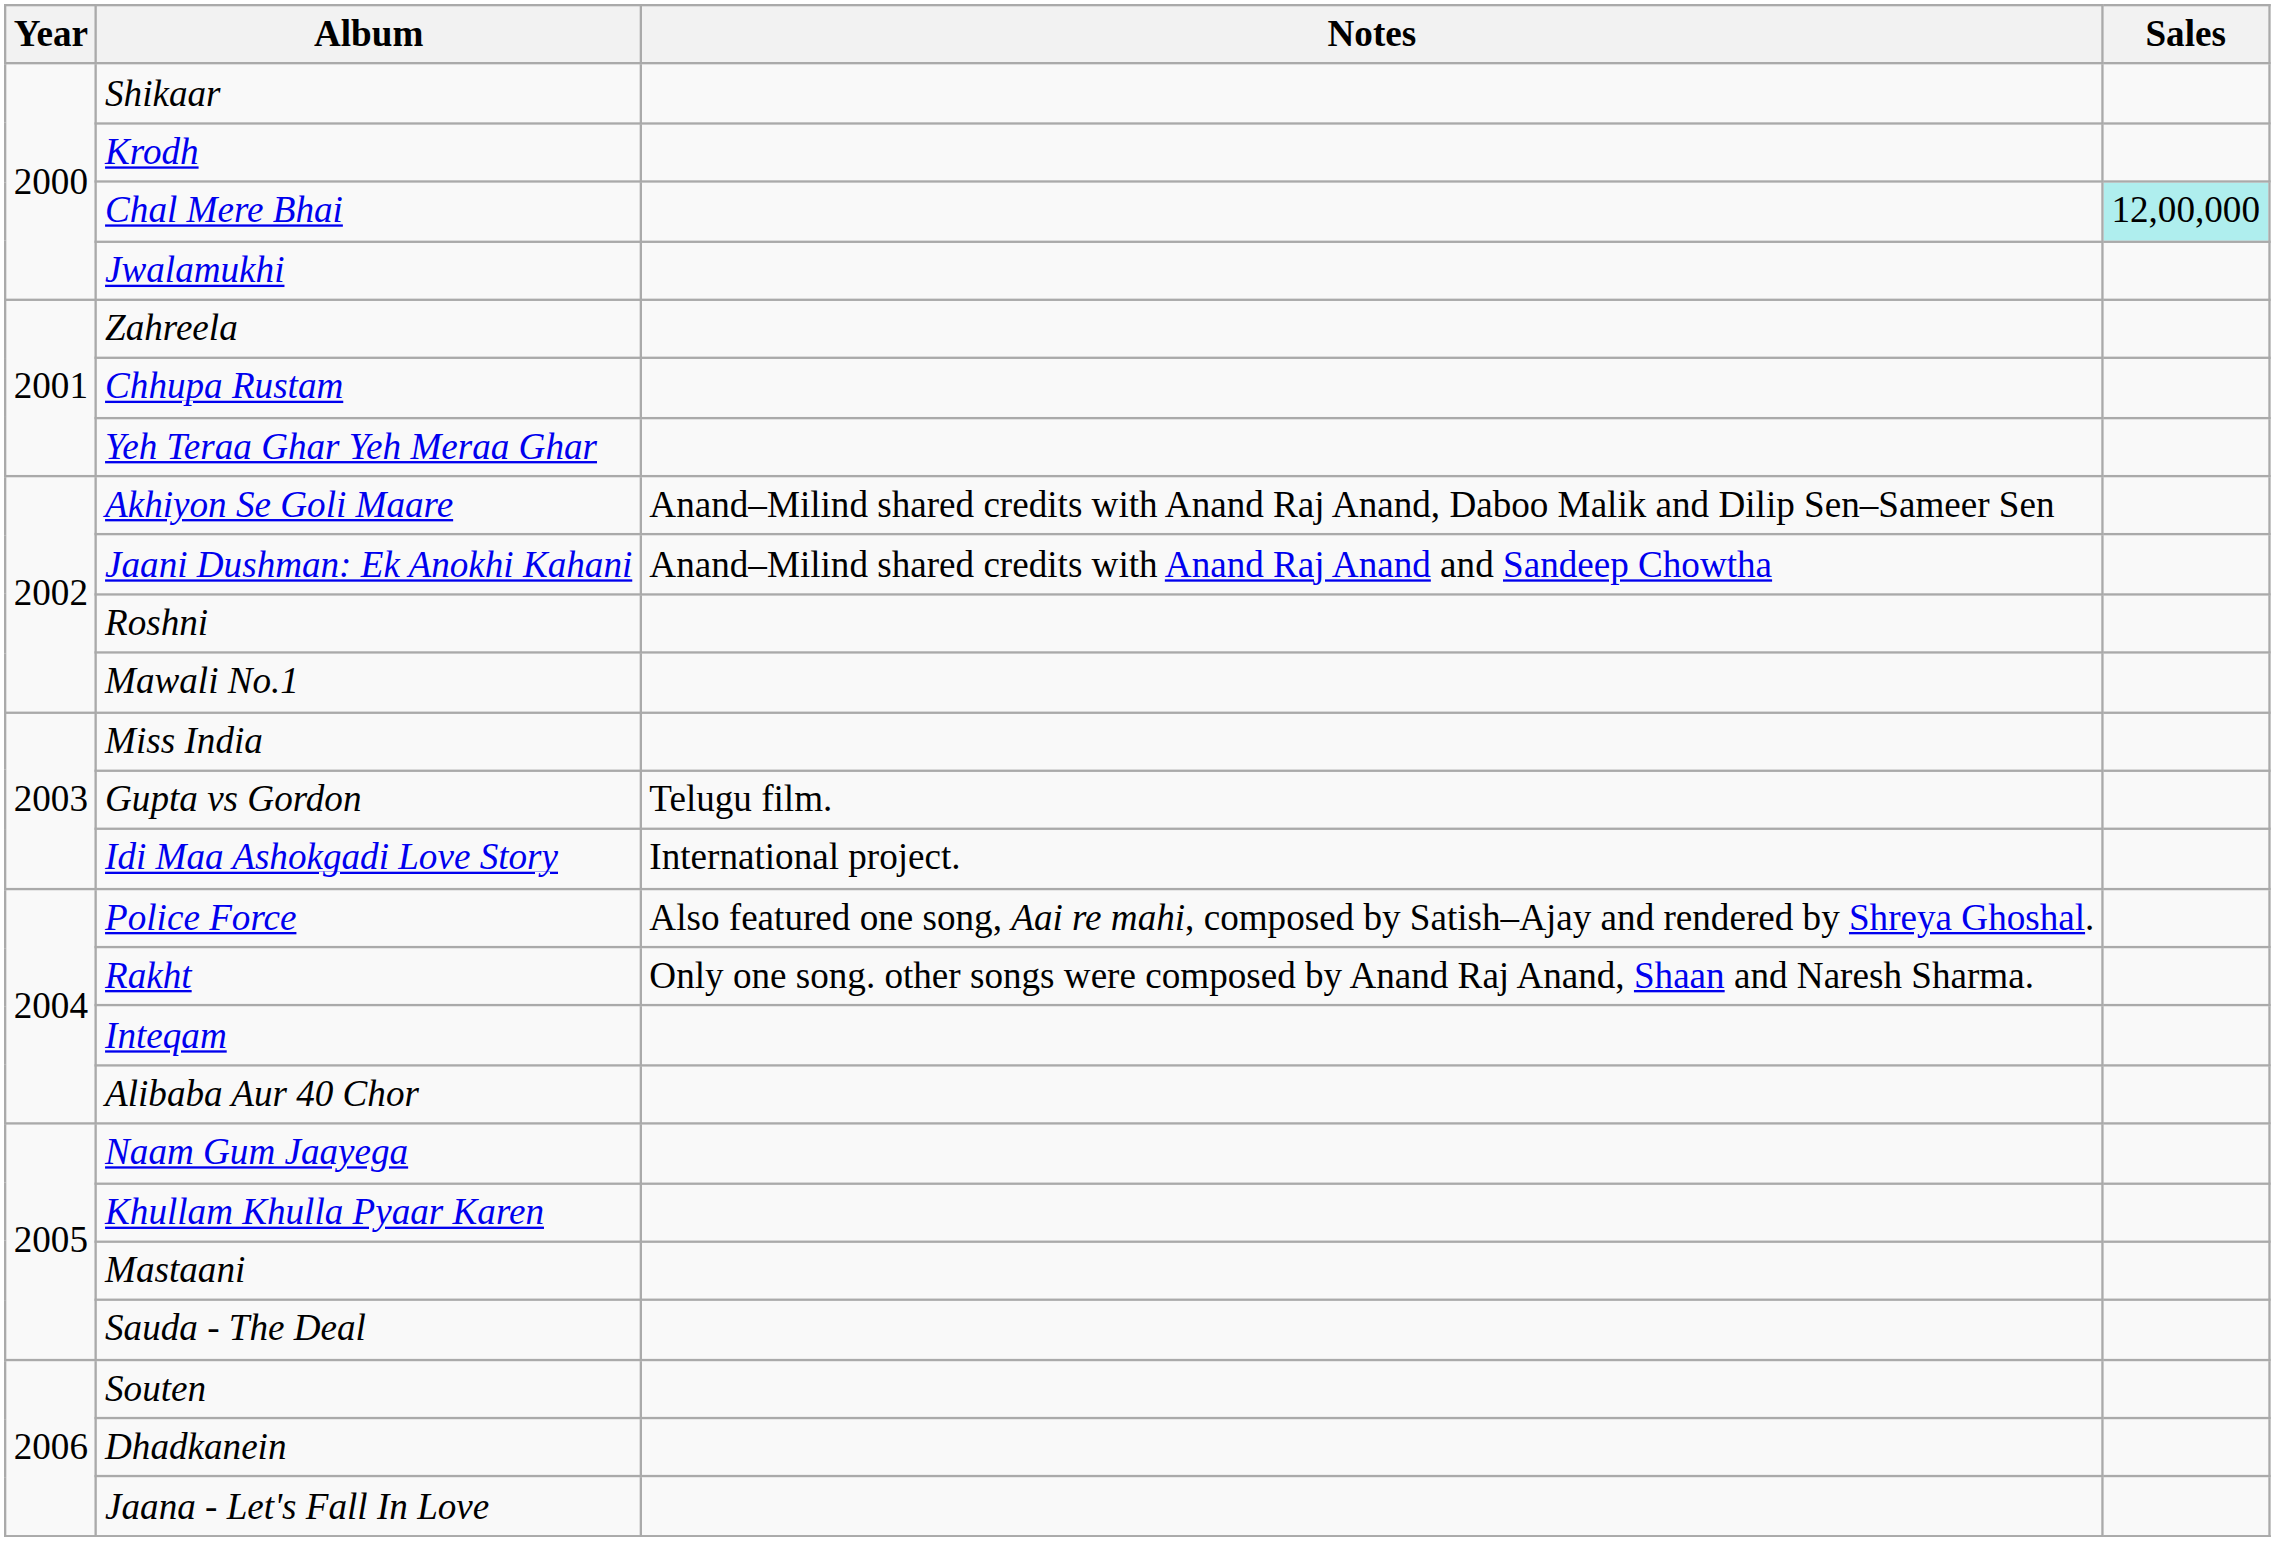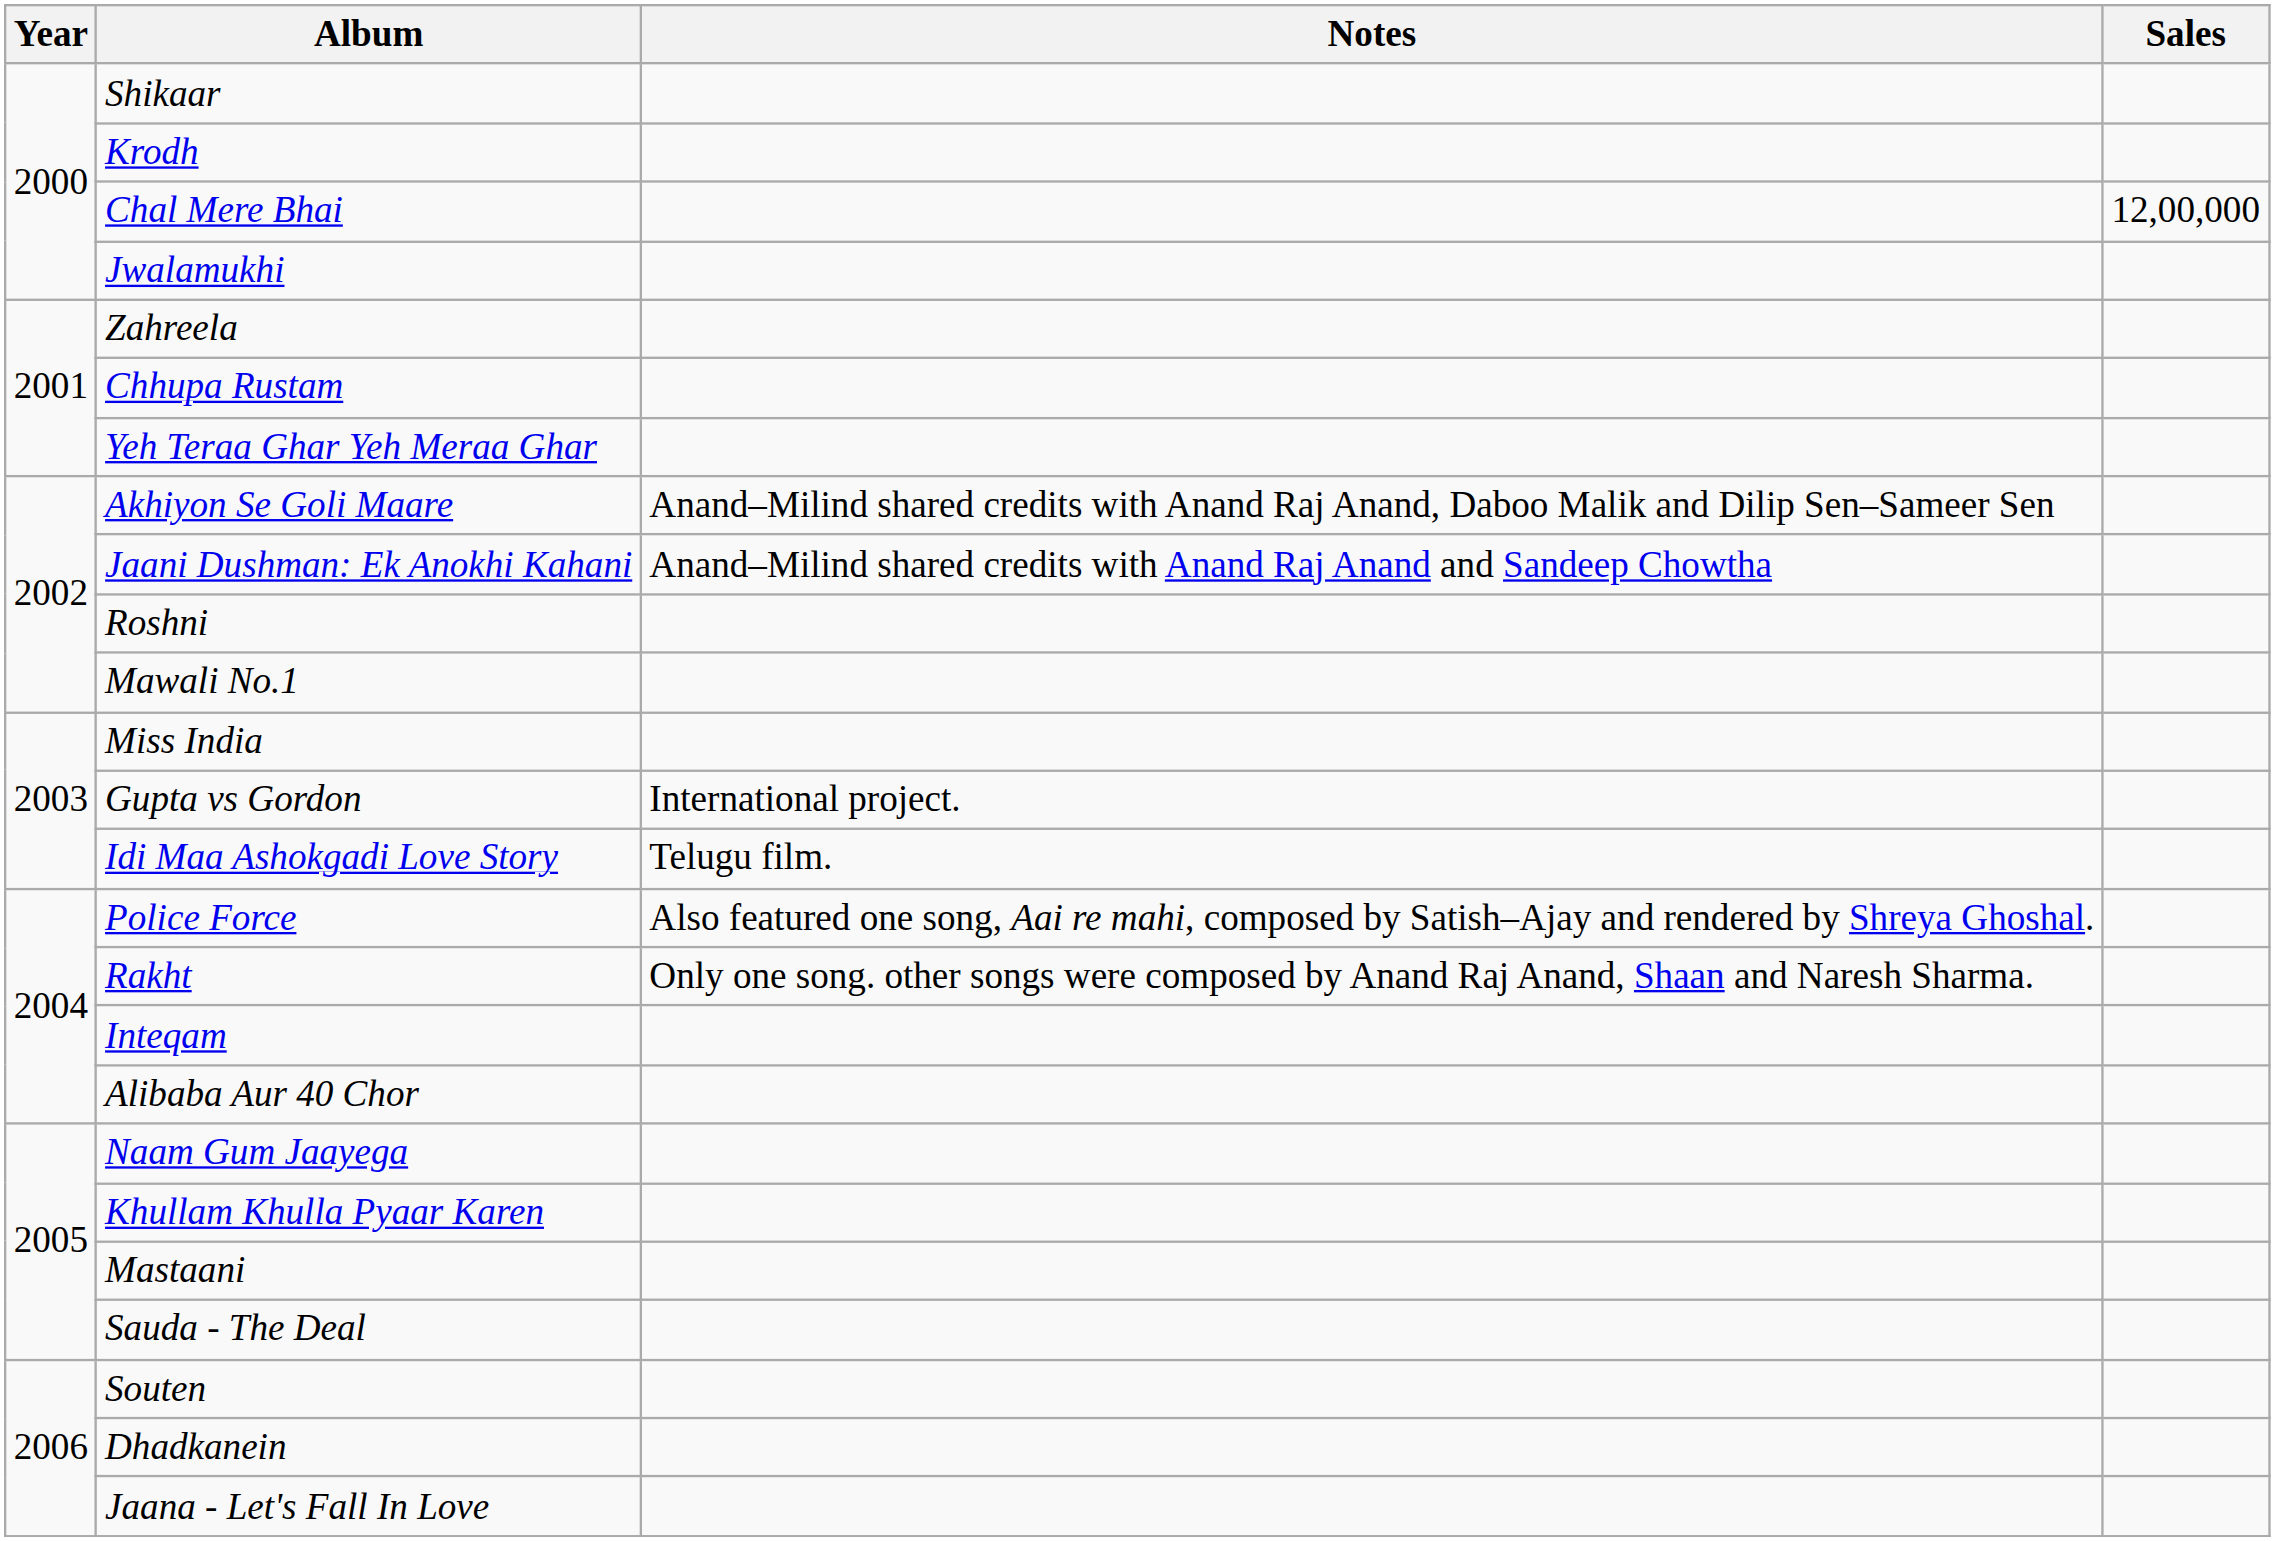 <table class="wikitable sortable">
 <tr>
 <th>Year</th>
 <th>Album</th>
 <th>Notes</th>
 <th>Sales</th>
 </tr>
 <tr>
 <td rowspan="4">2000</td>
 <td><em>Shikaar</em></td>
 <td></td>
 <td></td>
 </tr>
 <tr>
 <td><em><a href='#'>Krodh</a></em></td>
 <td></td>
 <td></td>
 </tr>
 <tr>
 <td><em><a href='#'>Chal Mere Bhai</a></em></td>
 <td></td>
-<td style="background: paleturquoise;">12,00,000</td>
+<td>12,00,000</td>
 </tr>
 <tr>
 <td><em><a href='#'>Jwalamukhi</a></em></td>
 <td></td>
 <td></td>
 </tr>
 <tr>
 <td rowspan="3">2001</td>
 <td><em>Zahreela</em></td>
 <td></td>
 <td></td>
 </tr>
 <tr>
 <td><em><a href='#'>Chhupa Rustam</a></em></td>
 <td></td>
 <td></td>
 </tr>
 <tr>
 <td><em><a href='#'>Yeh Teraa Ghar Yeh Meraa Ghar</a></em></td>
 <td></td>
 <td></td>
 </tr>
 <tr>
 <td rowspan="4">2002</td>
 <td><em><a href='#'>Akhiyon Se Goli Maare</a></em></td>
 <td>Anand–Milind shared credits with Anand Raj Anand, Daboo Malik and Dilip Sen–Sameer Sen</td>
 <td></td>
 </tr>
 <tr>
 <td><em><a href='#'>Jaani Dushman: Ek Anokhi Kahani</a></em></td>
 <td>Anand–Milind shared credits with <a href='#'>Anand Raj Anand</a> and <a href='#'>Sandeep Chowtha</a></td>
 <td></td>
 </tr>
 <tr>
 <td><em>Roshni</em></td>
 <td></td>
 <td></td>
 </tr>
 <tr>
 <td><em>Mawali No.1</em></td>
 <td></td>
 <td></td>
 </tr>
 <tr>
 <td rowspan="3">2003</td>
 <td><em>Miss India</em></td>
 <td></td>
 <td></td>
 </tr>
 <tr>
 <td><em>Gupta vs Gordon</em></td>
-<td>Telugu film.</td>
+<td>International project.</td>
 <td></td>
 </tr>
 <tr>
 <td><em><a href='#'>Idi Maa Ashokgadi Love Story</a></em></td>
-<td>International project.</td>
+<td>Telugu film.</td>
 <td></td>
 </tr>
 <tr>
 <td rowspan="4">2004</td>
 <td><em><a href='#'>Police Force</a></em></td>
 <td>Also featured one song, <em>Aai re mahi</em>, composed by Satish–Ajay and rendered by <a href='#'>Shreya Ghoshal</a>.</td>
 <td></td>
 </tr>
 <tr>
 <td><em><a href='#'>Rakht</a></em></td>
 <td>Only one song. other songs were composed by Anand Raj Anand, <a href='#'>Shaan</a> and Naresh Sharma.</td>
 <td></td>
 </tr>
 <tr>
 <td><em><a href='#'>Inteqam</a></em></td>
 <td></td>
 <td></td>
 </tr>
 <tr>
 <td><em>Alibaba Aur 40 Chor</em></td>
 <td></td>
 <td></td>
 </tr>
 <tr>
 <td rowspan="4">2005</td>
 <td><em><a href='#'>Naam Gum Jaayega</a></em></td>
 <td></td>
 <td></td>
 </tr>
 <tr>
 <td><em><a href='#'>Khullam Khulla Pyaar Karen</a></em></td>
 <td></td>
 <td></td>
 </tr>
 <tr>
 <td><em>Mastaani</em></td>
 <td></td>
 <td></td>
 </tr>
 <tr>
 <td><em>Sauda - The Deal</em></td>
 <td></td>
 <td></td>
 </tr>
 <tr>
 <td rowspan="3">2006</td>
 <td><em>Souten</em></td>
 <td></td>
 <td></td>
 </tr>
 <tr>
 <td><em>Dhadkanein</em></td>
 <td></td>
 <td></td>
 </tr>
 <tr>
 <td><em>Jaana - Let's Fall In Love</em></td>
 <td></td>
 <td></td>
 </tr>
 <tr>
 </tr>
 </table>
